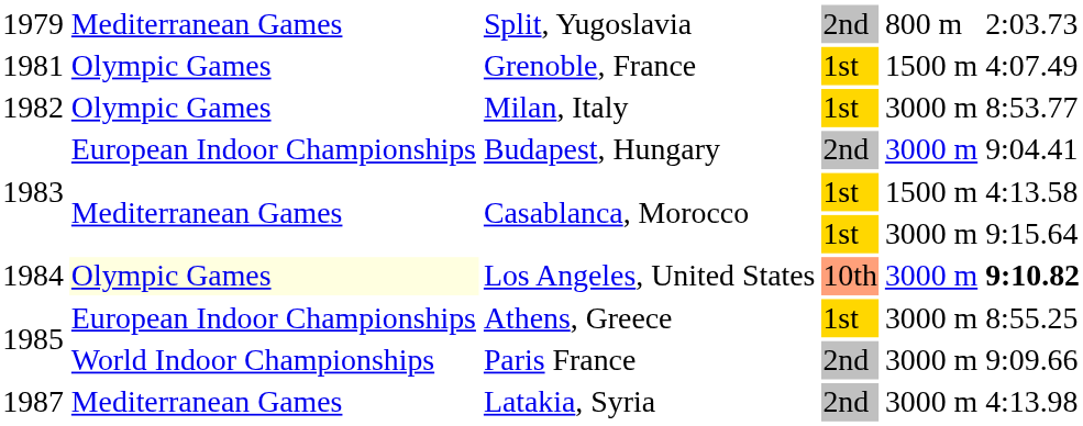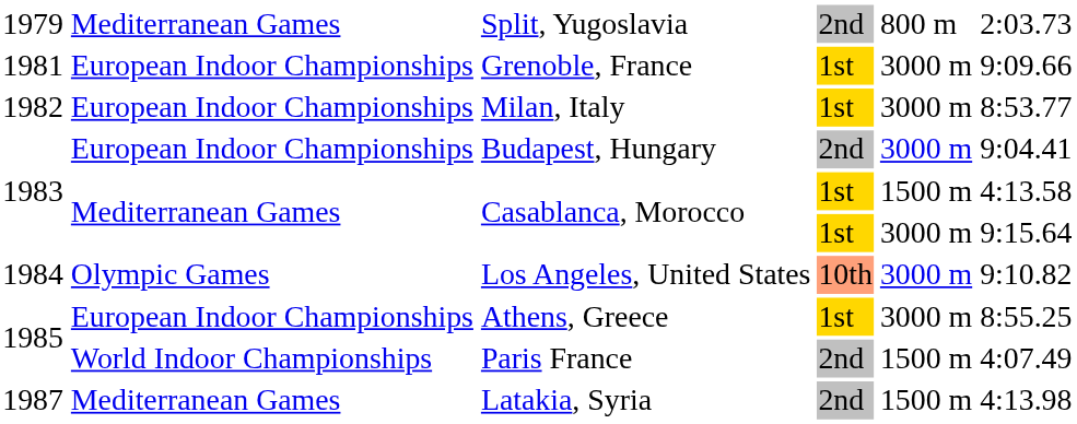 <table>
 <tr>
 <td>1979</td>
 <td><a href='#'>Mediterranean Games</a></td>
 <td><a href='#'>Split</a>, Yugoslavia</td>
 <td bgcolor=silver>2nd</td>
 <td>800 m</td>
 <td>2:03.73</td>
 <td></td>
 </tr>
 <tr>
 <td>1981</td>
-<td><a href='#'>Olympic Games</a></td>
+<td><a href='#'>European Indoor Championships</a></td>
 <td><a href='#'>Grenoble</a>, France</td>
 <td bgcolor=gold>1st</td>
-<td>1500 m</td>
-<td>4:07.49</td>
+<td>3000 m</td>
+<td>9:09.66</td>
 <td></td>
 </tr>
 <tr>
 <td>1982</td>
-<td><a href='#'>Olympic Games</a></td>
+<td><a href='#'>European Indoor Championships</a></td>
 <td><a href='#'>Milan</a>, Italy</td>
 <td bgcolor=gold>1st</td>
 <td>3000 m</td>
 <td>8:53.77</td>
 <td></td>
 </tr>
 <tr>
 <td rowspan=3>1983</td>
 <td><a href='#'>European Indoor Championships</a></td>
 <td><a href='#'>Budapest</a>, Hungary</td>
 <td bgcolor=silver>2nd</td>
 <td><a href='#'>3000 m</a></td>
 <td>9:04.41</td>
 <td></td>
 </tr>
 <tr>
 <td rowspan=2><a href='#'>Mediterranean Games</a></td>
 <td rowspan=2><a href='#'>Casablanca</a>, Morocco</td>
 <td bgcolor=gold>1st</td>
 <td>1500 m</td>
 <td>4:13.58</td>
 <td></td>
 </tr>
 <tr>
 <td bgcolor=gold>1st</td>
 <td>3000 m</td>
 <td>9:15.64</td>
 <td></td>
 </tr>
 <tr>
 <td>1984</td>
-<td style="background: lightyellow;"><a href='#'>Olympic Games</a></td>
+<td><a href='#'>Olympic Games</a></td>
 <td><a href='#'>Los Angeles</a>, United States</td>
 <td style="background: lightsalmon;">10th</td>
 <td><a href='#'>3000 m</a></td>
-<td><strong>9:10.82</strong></td>
+<td>9:10.82</td>
 <td></td>
 </tr>
 <tr>
 <td rowspan=2>1985</td>
 <td><a href='#'>European Indoor Championships</a></td>
 <td><a href='#'>Athens</a>, Greece</td>
 <td bgcolor=gold>1st</td>
 <td>3000 m</td>
 <td>8:55.25</td>
 <td></td>
 </tr>
 <tr>
 <td><a href='#'>World Indoor Championships</a></td>
 <td><a href='#'>Paris</a> France</td>
 <td bgcolor=silver>2nd</td>
-<td>3000 m</td>
-<td>9:09.66</td>
+<td>1500 m</td>
+<td>4:07.49</td>
 <td></td>
 </tr>
 <tr>
 <td>1987</td>
 <td><a href='#'>Mediterranean Games</a></td>
 <td><a href='#'>Latakia</a>, Syria</td>
 <td bgcolor=silver>2nd</td>
-<td>3000 m</td>
+<td>1500 m</td>
 <td>4:13.98</td>
 <td></td>
 </tr>
 </table>
